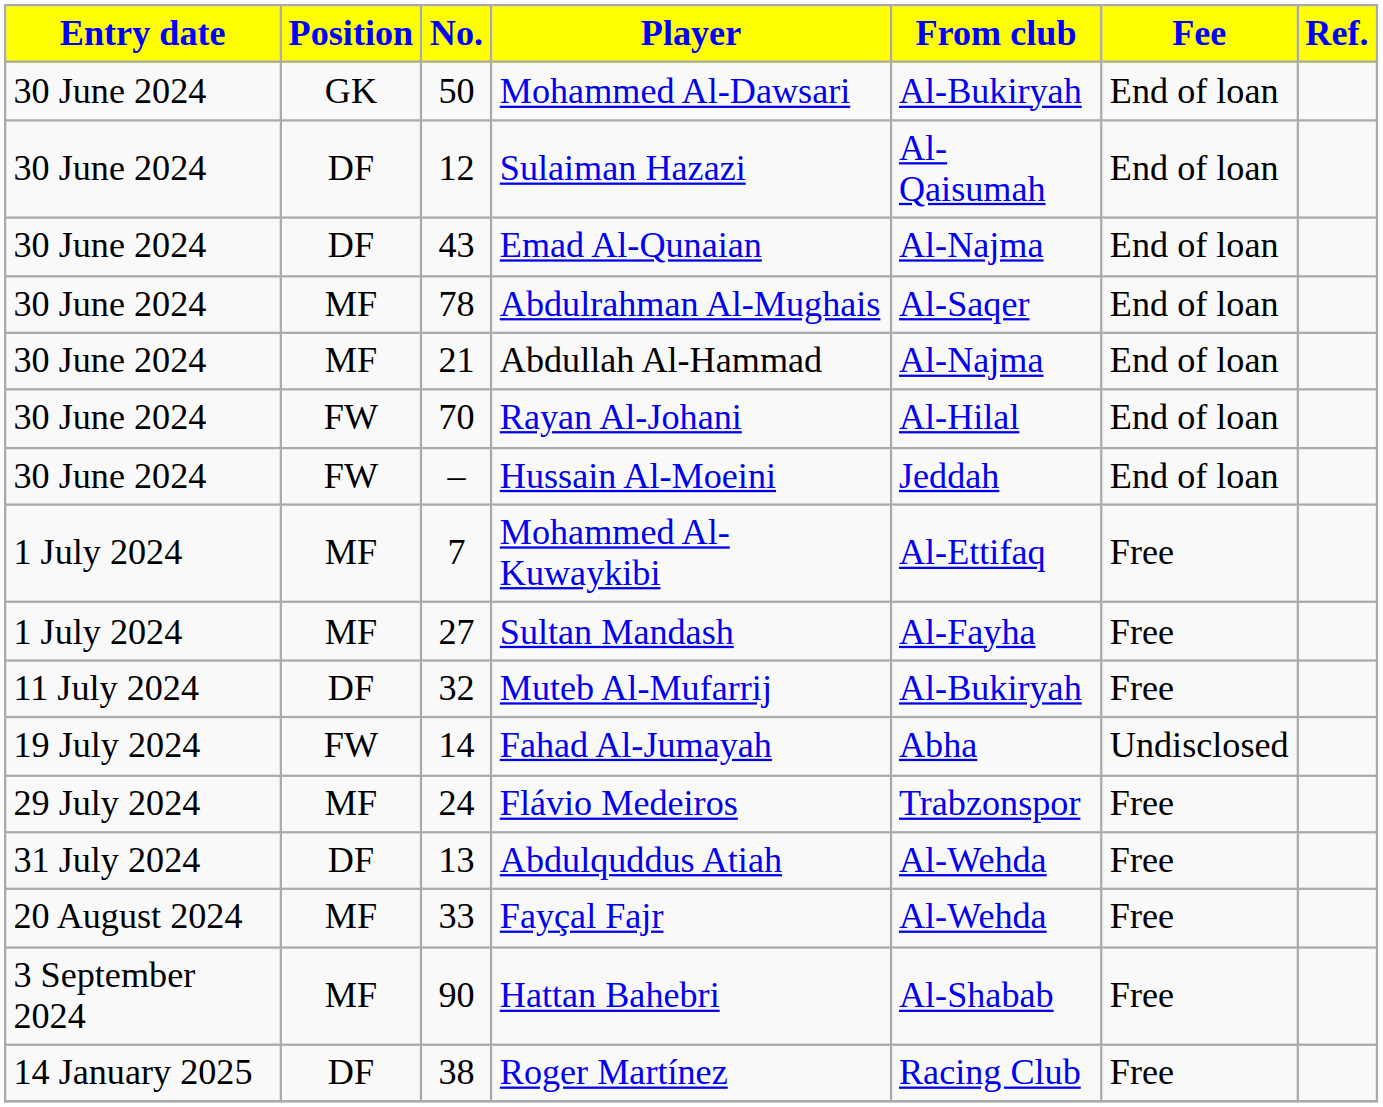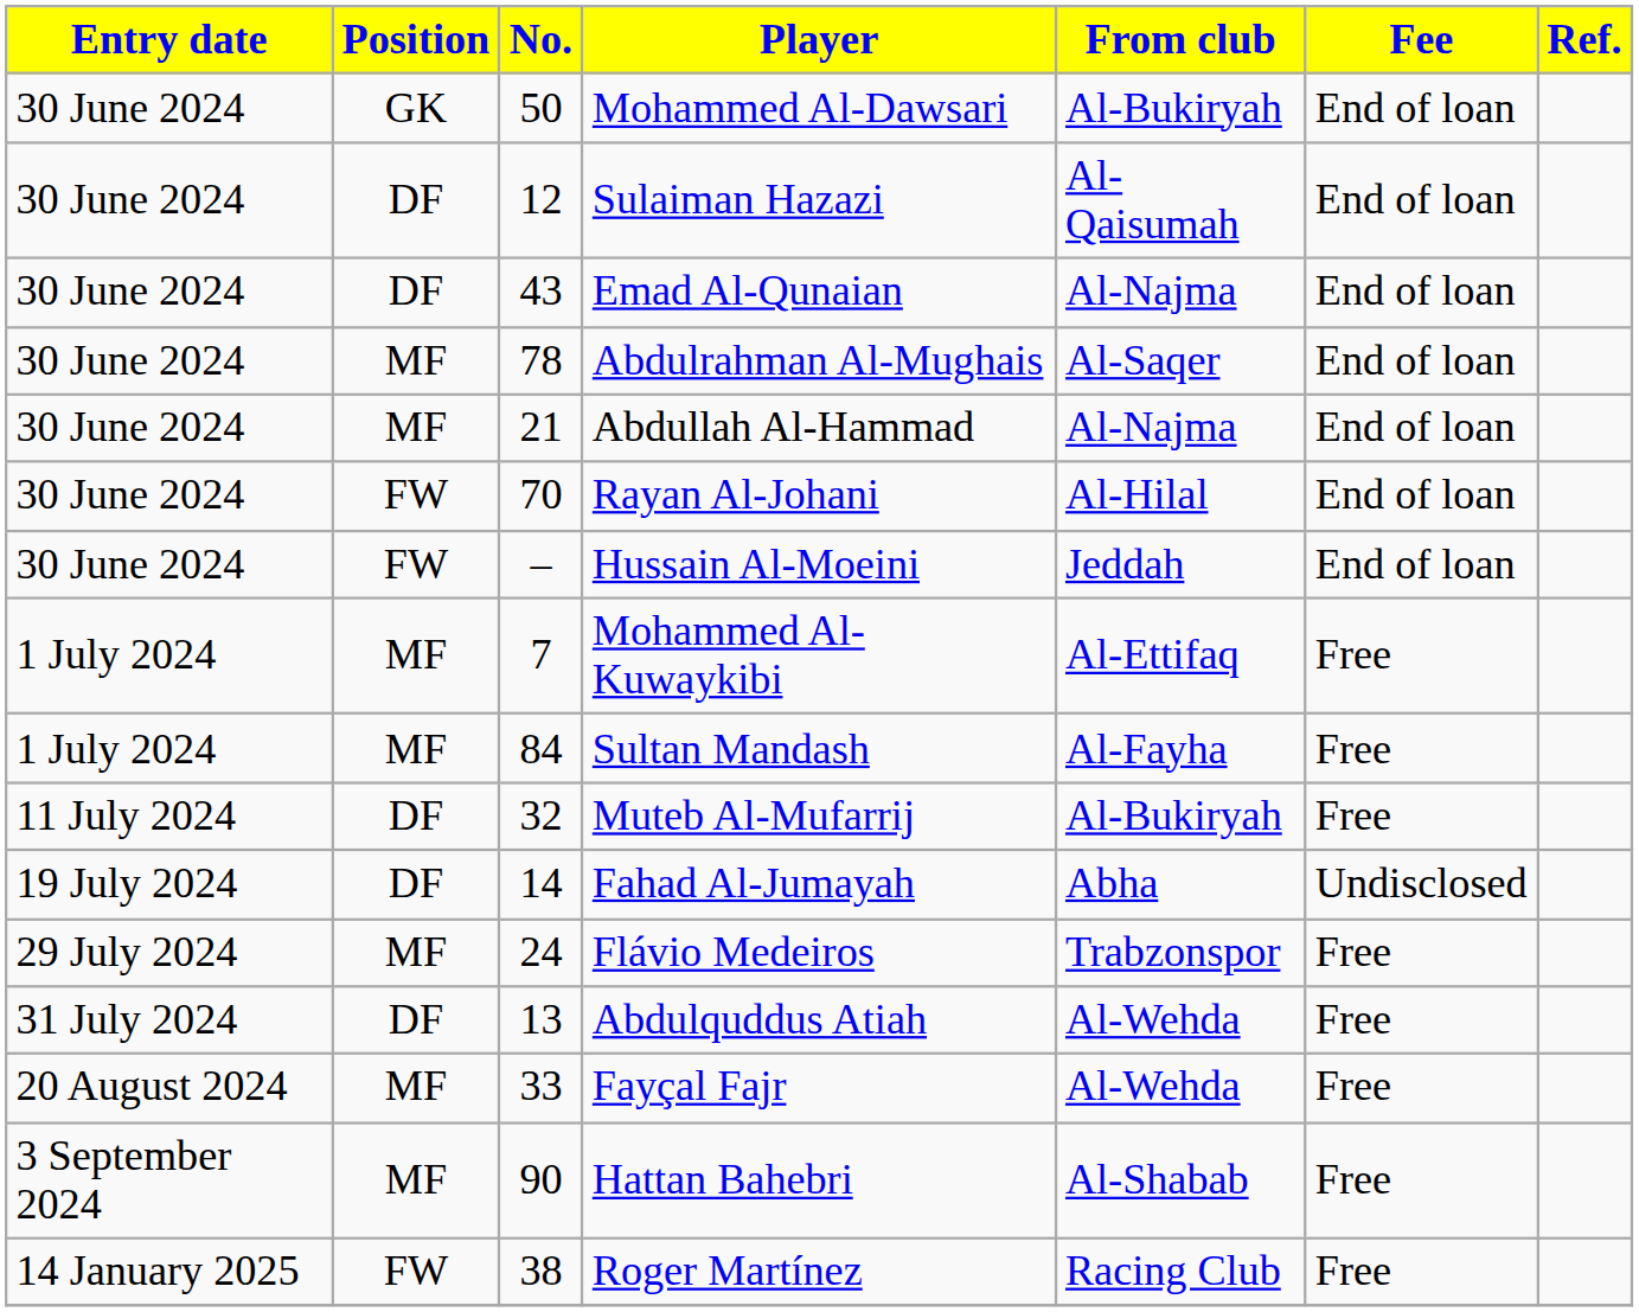 <table class="wikitable sortable">
 <tr>
 <th style="background:yellow; color:blue;"><strong>Entry date</strong></th>
 <th style="background:yellow; color:blue;"><strong>Position</strong></th>
 <th style="background:yellow; color:blue;"><strong>No.</strong></th>
 <th style="background:yellow; color:blue;"><strong>Player</strong></th>
 <th style="background:yellow; color:blue;"><strong>From club</strong></th>
 <th style="background:yellow; color:blue;"><strong>Fee</strong></th>
 <th style="background:yellow; color:blue;"><strong>Ref.</strong></th>
 </tr>
 <tr>
 <td>30 June 2024</td>
 <td style="text-align:center;">GK</td>
 <td style="text-align:center;">50</td>
 <td style="text-align:left;"> <a href='#'>Mohammed Al-Dawsari</a></td>
 <td style="text-align:left;"> <a href='#'>Al-Bukiryah</a></td>
 <td>End of loan</td>
 <td></td>
 </tr>
 <tr>
 <td>30 June 2024</td>
 <td style="text-align:center;">DF</td>
 <td style="text-align:center;">12</td>
 <td style="text-align:left;"> <a href='#'>Sulaiman Hazazi</a></td>
 <td style="text-align:left;"> <a href='#'>Al-Qaisumah</a></td>
 <td>End of loan</td>
 <td></td>
 </tr>
 <tr>
 <td>30 June 2024</td>
 <td style="text-align:center;">DF</td>
 <td style="text-align:center;">43</td>
 <td style="text-align:left;"> <a href='#'>Emad Al-Qunaian</a></td>
 <td style="text-align:left;"> <a href='#'>Al-Najma</a></td>
 <td>End of loan</td>
 <td></td>
 </tr>
 <tr>
 <td>30 June 2024</td>
 <td style="text-align:center;">MF</td>
 <td style="text-align:center;">78</td>
 <td style="text-align:left;"> <a href='#'>Abdulrahman Al-Mughais</a></td>
 <td style="text-align:left;"> <a href='#'>Al-Saqer</a></td>
 <td>End of loan</td>
 <td></td>
 </tr>
 <tr>
 <td>30 June 2024</td>
 <td style="text-align:center;">MF</td>
 <td style="text-align:center;">21</td>
 <td style="text-align:left;"> Abdullah Al-Hammad</td>
 <td style="text-align:left;"> <a href='#'>Al-Najma</a></td>
 <td>End of loan</td>
 <td></td>
 </tr>
 <tr>
 <td>30 June 2024</td>
 <td style="text-align:center;">FW</td>
 <td style="text-align:center;">70</td>
 <td style="text-align:left;"> <a href='#'>Rayan Al-Johani</a></td>
 <td style="text-align:left;"> <a href='#'>Al-Hilal</a></td>
 <td>End of loan</td>
 <td></td>
 </tr>
 <tr>
 <td>30 June 2024</td>
 <td style="text-align:center;">FW</td>
 <td style="text-align:center;">–</td>
 <td style="text-align:left;"> <a href='#'>Hussain Al-Moeini</a></td>
 <td style="text-align:left;"> <a href='#'>Jeddah</a></td>
 <td>End of loan</td>
 <td></td>
 </tr>
 <tr>
 <td>1 July 2024</td>
 <td style="text-align:center;">MF</td>
 <td style="text-align:center;">7</td>
 <td style="text-align:left;"> <a href='#'>Mohammed Al-Kuwaykibi</a></td>
 <td style="text-align:left;"> <a href='#'>Al-Ettifaq</a></td>
 <td>Free</td>
 <td></td>
 </tr>
 <tr>
 <td>1 July 2024</td>
 <td style="text-align:center;">MF</td>
-<td style="text-align:center;">27</td>
+<td style="text-align:center;">84</td>
 <td style="text-align:left;"> <a href='#'>Sultan Mandash</a></td>
 <td style="text-align:left;"> <a href='#'>Al-Fayha</a></td>
 <td>Free</td>
 <td></td>
 </tr>
 <tr>
 <td>11 July 2024</td>
 <td style="text-align:center;">DF</td>
 <td style="text-align:center;">32</td>
 <td style="text-align:left;"> <a href='#'>Muteb Al-Mufarrij</a></td>
 <td style="text-align:left;"> <a href='#'>Al-Bukiryah</a></td>
 <td>Free</td>
 <td></td>
 </tr>
 <tr>
 <td>19 July 2024</td>
-<td style="text-align:center;">FW</td>
+<td style="text-align:center;">DF</td>
 <td style="text-align:center;">14</td>
 <td style="text-align:left;"> <a href='#'>Fahad Al-Jumayah</a></td>
 <td style="text-align:left;"> <a href='#'>Abha</a></td>
 <td>Undisclosed</td>
 <td></td>
 </tr>
 <tr>
 <td>29 July 2024</td>
 <td style="text-align:center;">MF</td>
 <td style="text-align:center;">24</td>
 <td style="text-align:left;"> <a href='#'>Flávio Medeiros</a></td>
 <td style="text-align:left;"> <a href='#'>Trabzonspor</a></td>
 <td>Free</td>
 <td></td>
 </tr>
 <tr>
 <td>31 July 2024</td>
 <td style="text-align:center;">DF</td>
 <td style="text-align:center;">13</td>
 <td style="text-align:left;"> <a href='#'>Abdulquddus Atiah</a></td>
 <td style="text-align:left;"> <a href='#'>Al-Wehda</a></td>
 <td>Free</td>
 <td></td>
 </tr>
 <tr>
 <td>20 August 2024</td>
 <td style="text-align:center;">MF</td>
 <td style="text-align:center;">33</td>
 <td style="text-align:left;"> <a href='#'>Fayçal Fajr</a></td>
 <td style="text-align:left;"> <a href='#'>Al-Wehda</a></td>
 <td>Free</td>
 <td></td>
 </tr>
 <tr>
 <td>3 September 2024</td>
 <td style="text-align:center;">MF</td>
 <td style="text-align:center;">90</td>
 <td style="text-align:left;"> <a href='#'>Hattan Bahebri</a></td>
 <td style="text-align:left;"> <a href='#'>Al-Shabab</a></td>
 <td>Free</td>
 <td></td>
 </tr>
 <tr>
 <td>14 January 2025</td>
-<td style="text-align:center;">DF</td>
+<td style="text-align:center;">FW</td>
 <td style="text-align:center;">38</td>
 <td style="text-align:left;"> <a href='#'>Roger Martínez</a></td>
 <td style="text-align:left;"> <a href='#'>Racing Club</a></td>
 <td>Free</td>
 <td></td>
 </tr>
 <tr>
 </tr>
 </table>
